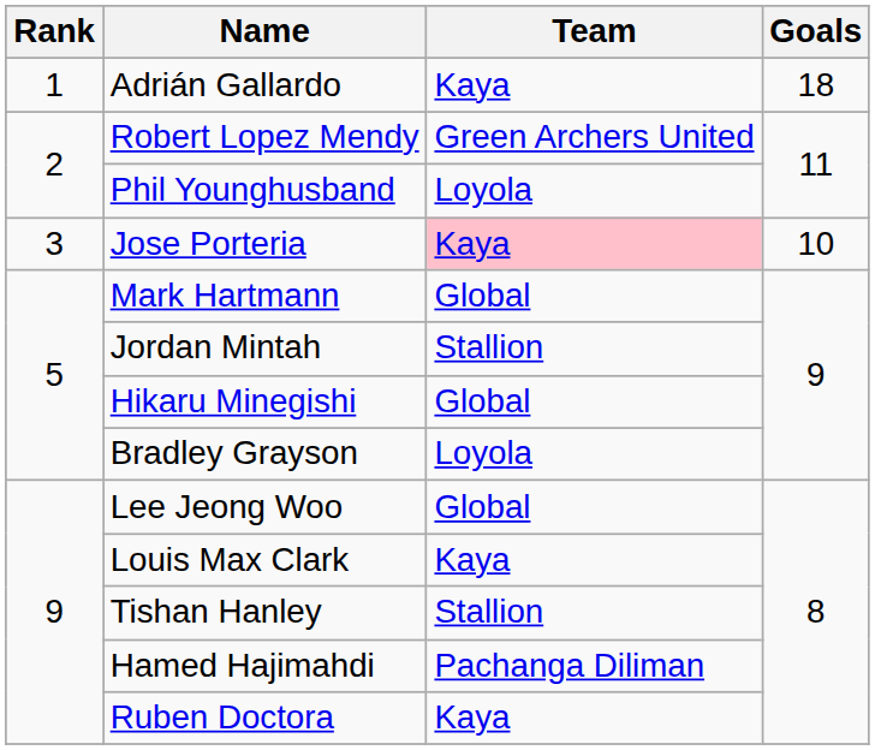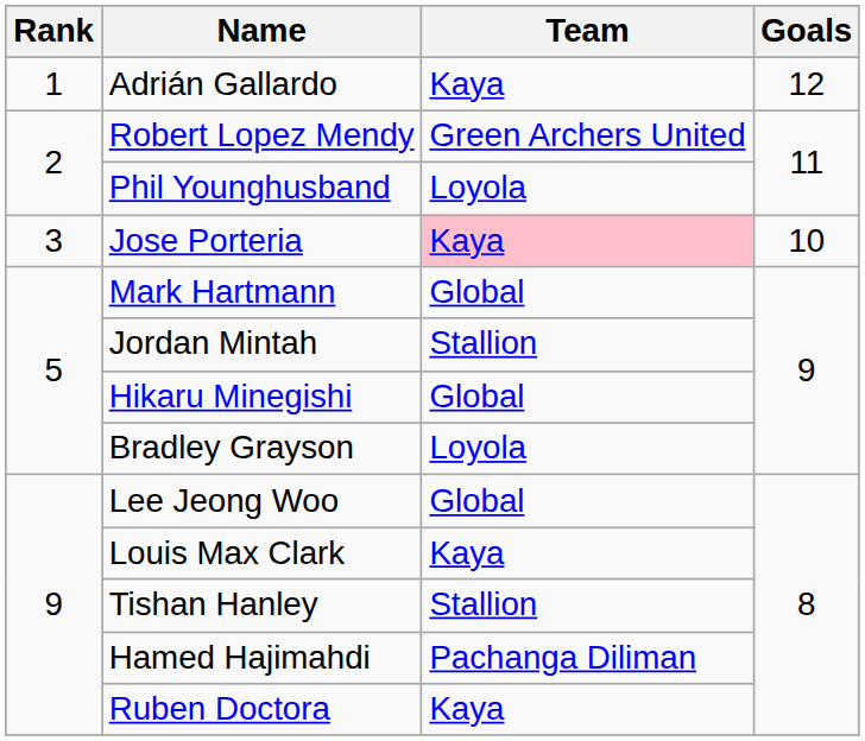 <table class="wikitable">
 <tr>
 <th>Rank</th>
 <th>Name</th>
 <th>Team</th>
 <th>Goals</th>
 </tr>
 <tr>
 <td style="text-align: center;">1</td>
 <td> Adrián Gallardo</td>
 <td><a href='#'>Kaya</a></td>
-<td style="text-align: center;">18</td>
+<td style="text-align: center;">12</td>
 </tr>
 <tr>
 <td rowspan="2" style="text-align: center;">2</td>
 <td> <a href='#'>Robert Lopez Mendy</a></td>
 <td><a href='#'>Green Archers United</a></td>
 <td rowspan="2" style="text-align: center;">11</td>
 </tr>
 <tr>
 <td> <a href='#'>Phil Younghusband</a></td>
 <td><a href='#'>Loyola</a></td>
 </tr>
 <tr>
 <td style="text-align: center;">3</td>
 <td> <a href='#'>Jose Porteria</a></td>
 <td style="background: pink;"><a href='#'>Kaya</a></td>
 <td style="text-align: center;">10</td>
 </tr>
 <tr>
 <td rowspan="4" style="text-align: center;">5</td>
 <td> <a href='#'>Mark Hartmann</a></td>
 <td><a href='#'>Global</a></td>
 <td rowspan="4" style="text-align: center;">9</td>
 </tr>
 <tr>
 <td> Jordan Mintah</td>
 <td><a href='#'>Stallion</a></td>
 </tr>
 <tr>
 <td> <a href='#'>Hikaru Minegishi</a></td>
 <td><a href='#'>Global</a></td>
 </tr>
 <tr>
 <td> Bradley Grayson</td>
 <td><a href='#'>Loyola</a></td>
 </tr>
 <tr>
 <td rowspan="5" style="text-align: center;">9</td>
 <td> Lee Jeong Woo</td>
 <td><a href='#'>Global</a></td>
 <td rowspan="5" style="text-align: center;">8</td>
 </tr>
 <tr>
 <td> Louis Max Clark</td>
 <td><a href='#'>Kaya</a></td>
 </tr>
 <tr>
 <td> Tishan Hanley</td>
 <td><a href='#'>Stallion</a></td>
 </tr>
 <tr>
 <td> Hamed Hajimahdi</td>
 <td><a href='#'>Pachanga Diliman</a></td>
 </tr>
 <tr>
 <td> <a href='#'>Ruben Doctora</a></td>
 <td><a href='#'>Kaya</a></td>
 </tr>
 </table>
